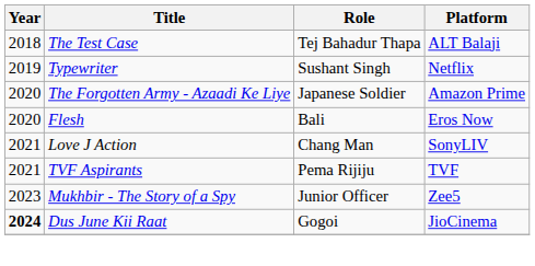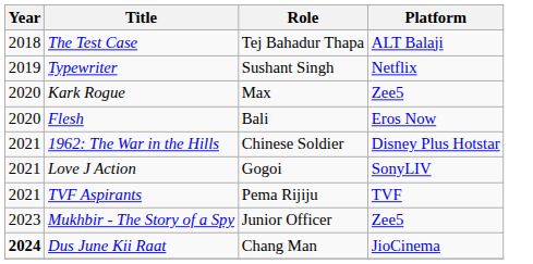 <table class="wikitable sortable">
 <tr>
 <th>Year</th>
 <th>Title</th>
 <th>Role</th>
 <th>Platform</th>
 </tr>
 <tr>
 <td>2018</td>
 <td><em><a href='#'>The Test Case</a></em></td>
 <td>Tej Bahadur Thapa</td>
 <td><a href='#'>ALT Balaji</a></td>
 </tr>
 <tr>
 <td>2019</td>
 <td><em><a href='#'>Typewriter</a></em></td>
 <td>Sushant Singh</td>
 <td><a href='#'>Netflix</a></td>
 </tr>
 <tr>
 <td>2020</td>
-<td><em><a href='#'>The Forgotten Army - Azaadi Ke Liye</a></em></td>
-<td>Japanese Soldier</td>
-<td><a href='#'>Amazon Prime</a></td>
+<td><em>Kark Rogue</em></td>
+<td>Max</td>
+<td><a href='#'>Zee5</a></td>
 </tr>
 <tr>
 <td>2020</td>
 <td><em><a href='#'>Flesh</a></em></td>
 <td>Bali</td>
 <td><a href='#'>Eros Now</a></td>
 </tr>
 <tr>
 <td>2021</td>
+<td><em><a href='#'>1962: The War in the Hills</a></em></td>
+<td>Chinese Soldier</td>
+<td><a href='#'>Disney Plus Hotstar</a></td>
+</tr>
+<tr>
+<td>2021</td>
 <td><em>Love J Action</em></td>
-<td>Chang Man</td>
+<td>Gogoi</td>
 <td><a href='#'>SonyLIV</a></td>
 </tr>
 <tr>
 <td>2021</td>
 <td><em><a href='#'>TVF Aspirants</a></em></td>
 <td>Pema Rijiju</td>
 <td><a href='#'>TVF</a></td>
 </tr>
 <tr>
 <td>2023</td>
 <td><em><a href='#'>Mukhbir - The Story of a Spy</a></em></td>
 <td>Junior Officer</td>
 <td><a href='#'>Zee5</a></td>
 </tr>
 <tr>
 <td><strong>2024</strong></td>
 <td><em><a href='#'>Dus June Kii Raat</a></em></td>
-<td>Gogoi</td>
+<td>Chang Man</td>
 <td><a href='#'>JioCinema</a></td>
 </tr>
 <tr>
 </tr>
 </table>
